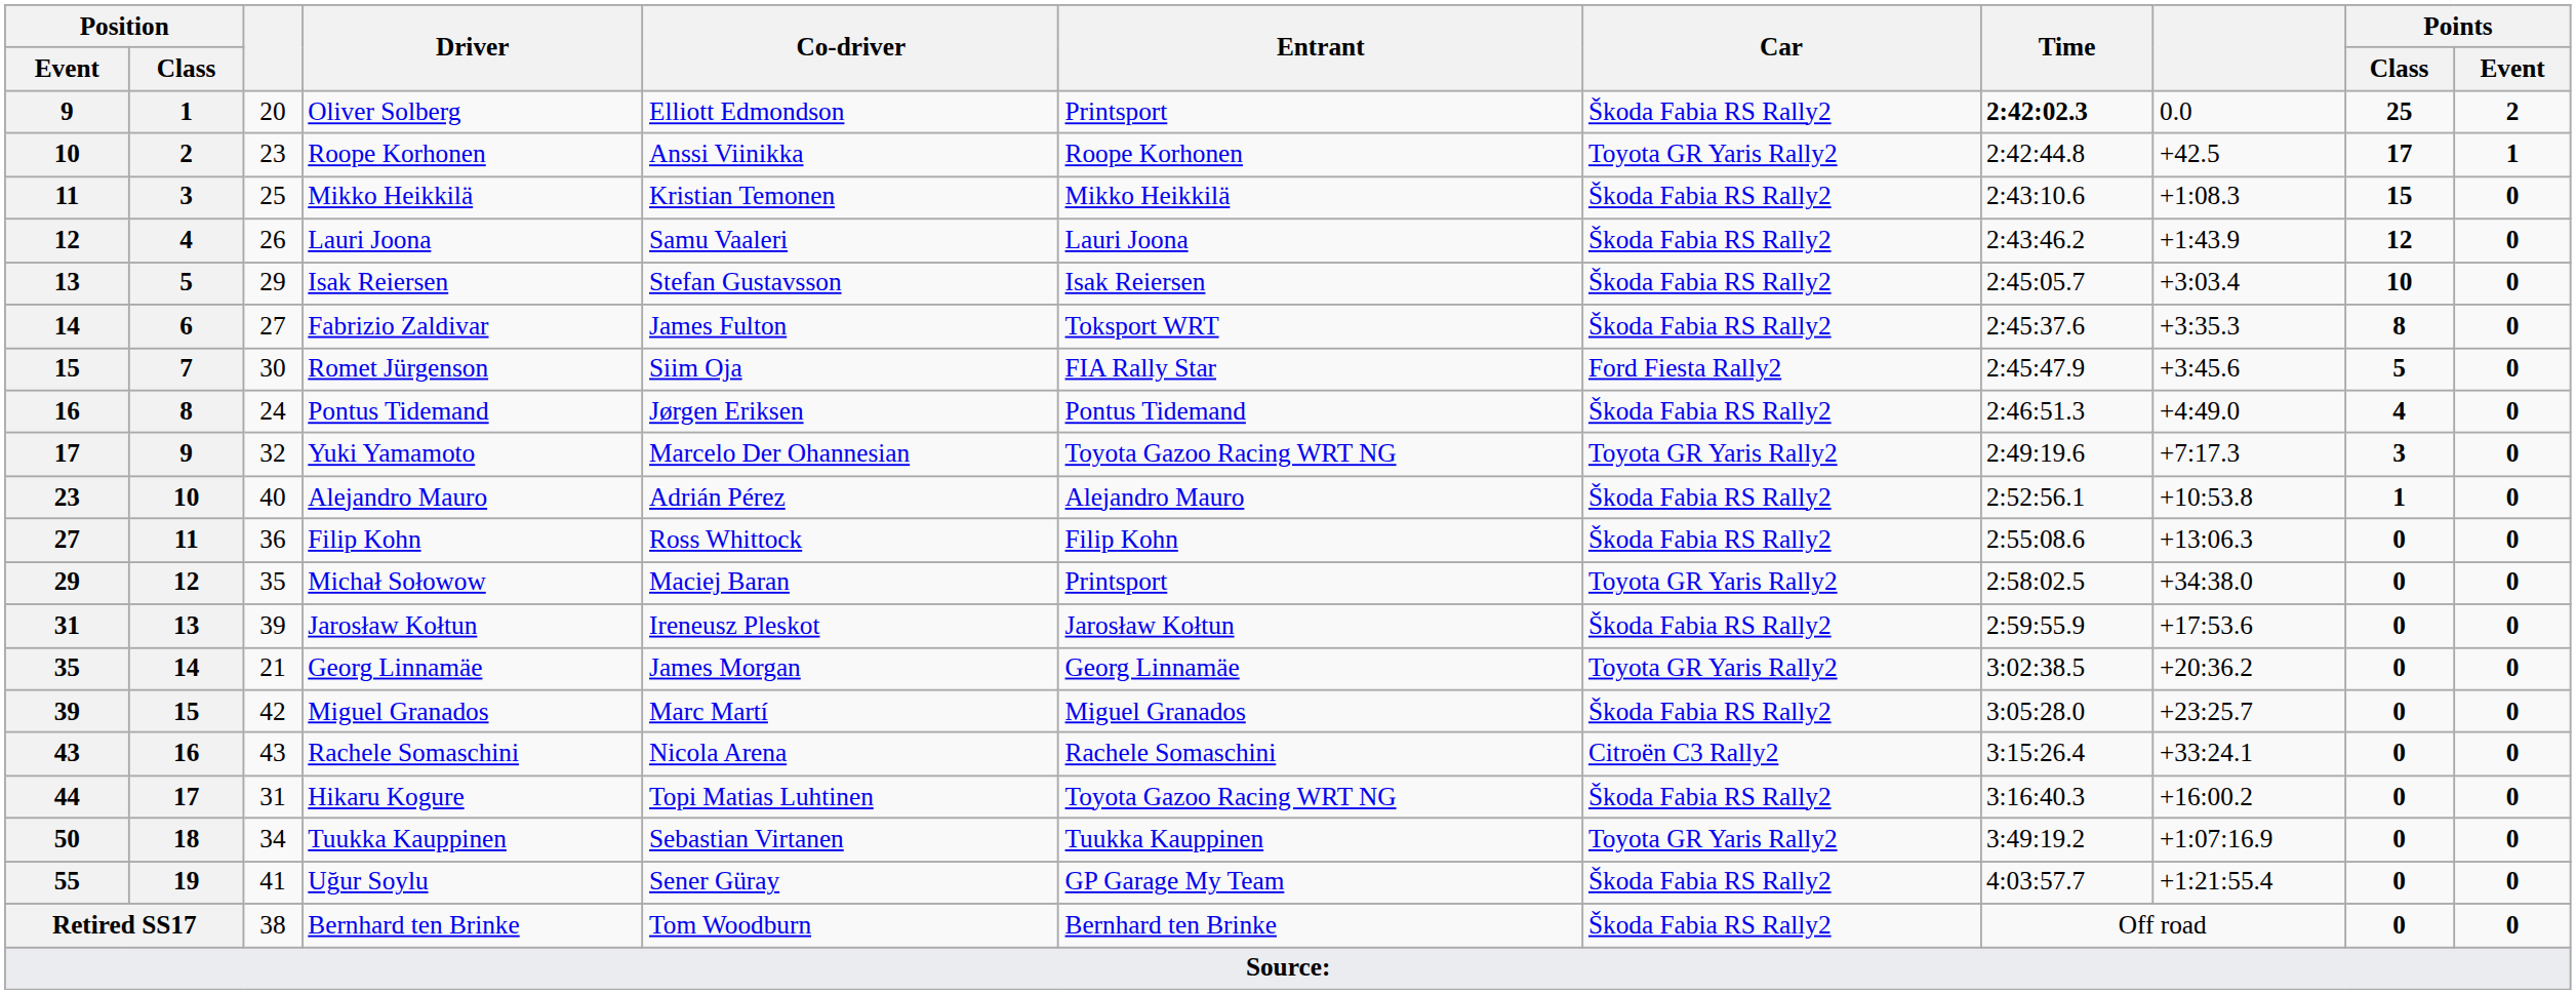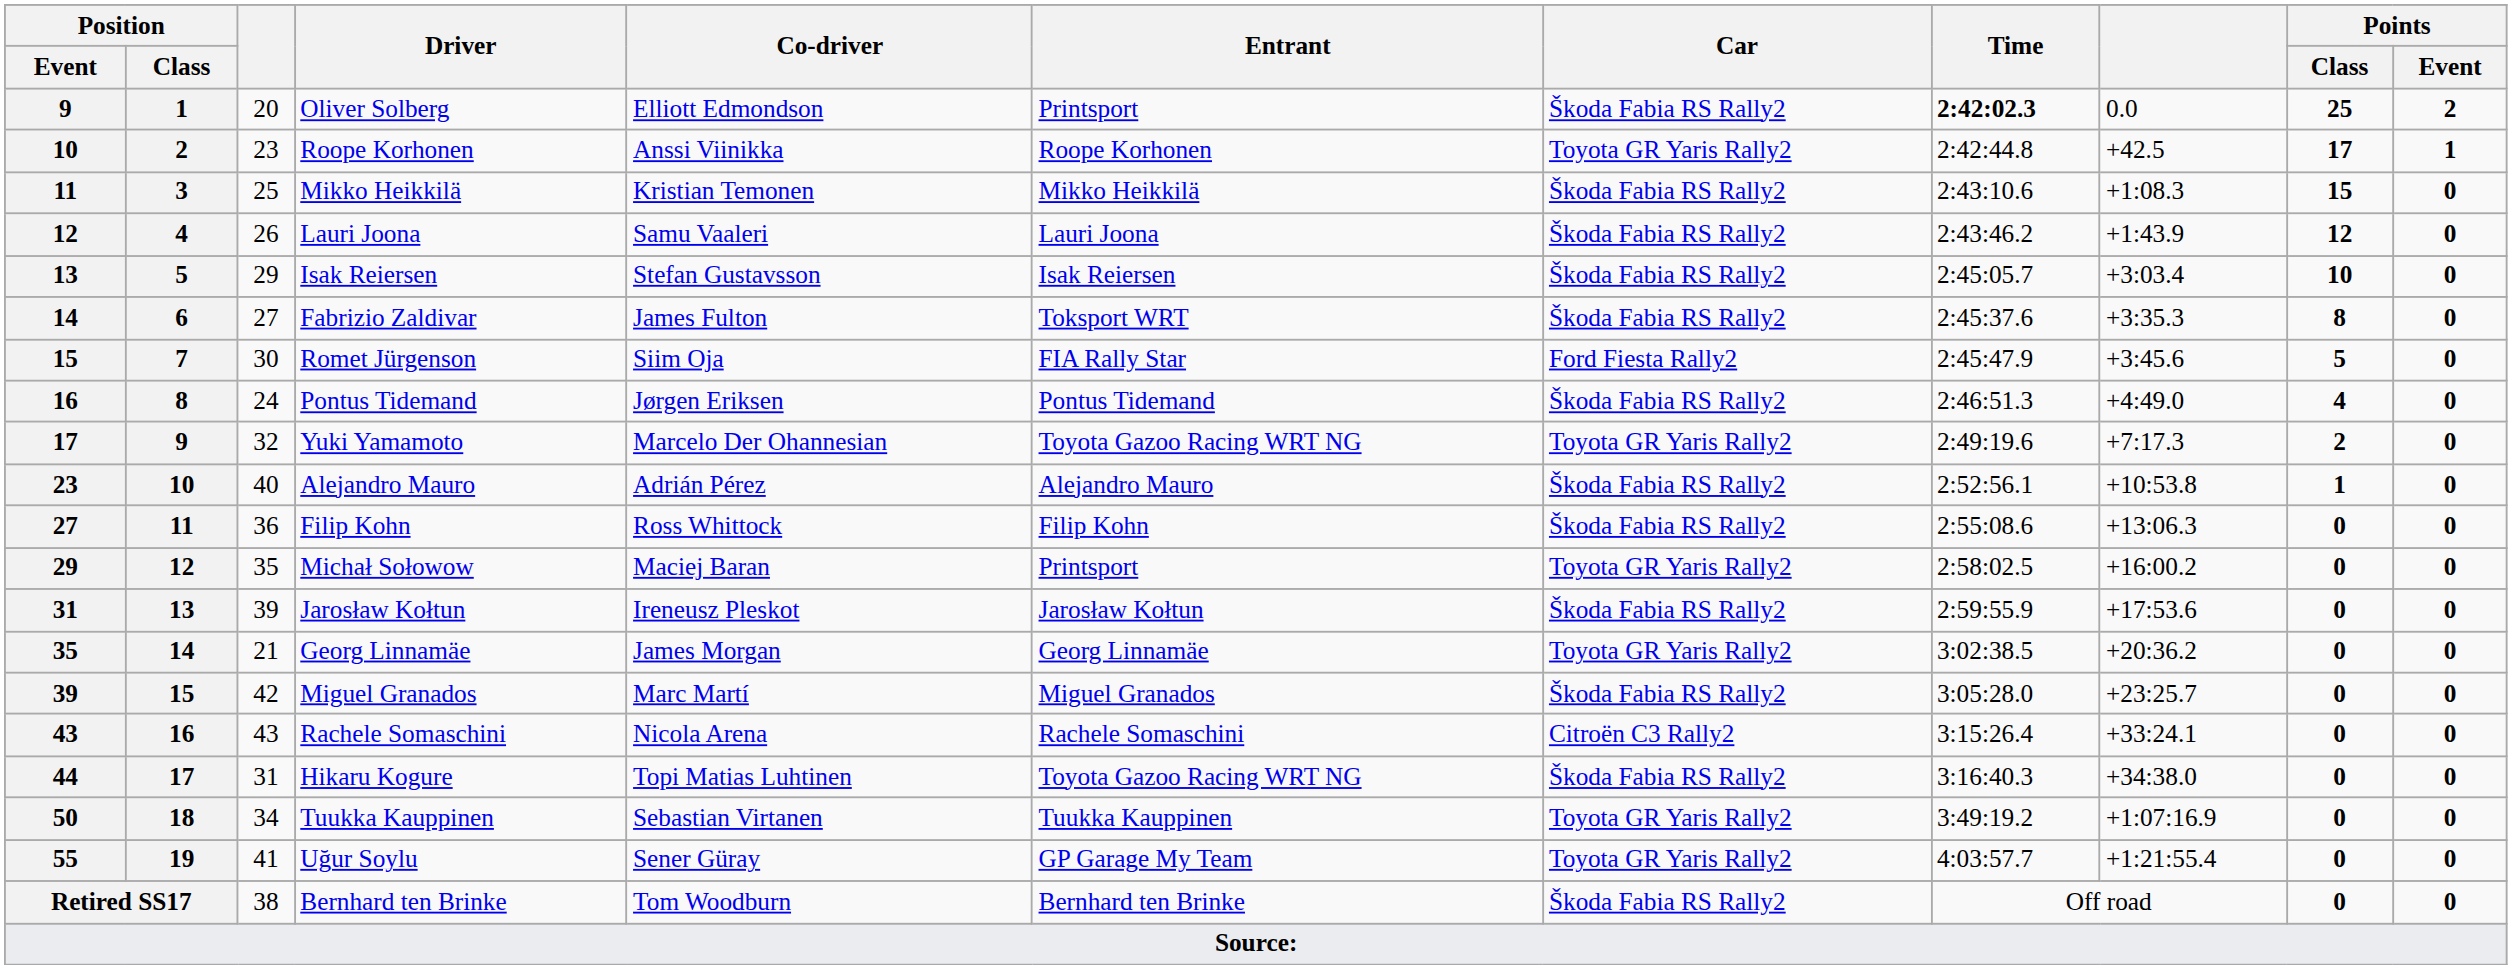 <table class="wikitable" width=85% style="font-size: 85%;">
 <tr>
 <th colspan="2">Position</th>
 <th rowspan="2"></th>
 <th rowspan="2">Driver</th>
 <th rowspan="2">Co-driver</th>
 <th rowspan="2">Entrant</th>
 <th rowspan="2">Car</th>
 <th rowspan="2">Time</th>
 <th rowspan="2"></th>
 <th colspan="3">Points</th>
 </tr>
 <tr>
 <th>Event</th>
 <th>Class</th>
 <th>Class</th>
 <th>Event</th>
 </tr>
 <tr>
 <th>9</th>
 <th>1</th>
 <td align="center">20</td>
 <td><a href='#'>Oliver Solberg</a></td>
 <td><a href='#'>Elliott Edmondson</a></td>
 <td><a href='#'>Printsport</a></td>
 <td><a href='#'>Škoda Fabia RS Rally2</a></td>
 <td><strong>2:42:02.3</strong></td>
 <td>0.0</td>
 <td align="center"><strong>25</strong></td>
 <td align="center"><strong>2</strong></td>
 </tr>
 <tr>
 <th>10</th>
 <th>2</th>
 <td align="center">23</td>
 <td><a href='#'>Roope Korhonen</a></td>
 <td><a href='#'>Anssi Viinikka</a></td>
 <td><a href='#'>Roope Korhonen</a></td>
 <td><a href='#'>Toyota GR Yaris Rally2</a></td>
 <td>2:42:44.8</td>
 <td>+42.5</td>
 <td align="center"><strong>17</strong></td>
 <td align="center"><strong>1</strong></td>
 </tr>
 <tr>
 <th>11</th>
 <th>3</th>
 <td align="center">25</td>
 <td><a href='#'>Mikko Heikkilä</a></td>
 <td><a href='#'>Kristian Temonen</a></td>
 <td><a href='#'>Mikko Heikkilä</a></td>
 <td><a href='#'>Škoda Fabia RS Rally2</a></td>
 <td>2:43:10.6</td>
 <td>+1:08.3</td>
 <td align="center"><strong>15</strong></td>
 <td align="center"><strong>0</strong></td>
 </tr>
 <tr>
 <th>12</th>
 <th>4</th>
 <td align="center">26</td>
 <td><a href='#'>Lauri Joona</a></td>
 <td><a href='#'>Samu Vaaleri</a></td>
 <td><a href='#'>Lauri Joona</a></td>
 <td><a href='#'>Škoda Fabia RS Rally2</a></td>
 <td>2:43:46.2</td>
 <td>+1:43.9</td>
 <td align="center"><strong>12</strong></td>
 <td align="center"><strong>0</strong></td>
 </tr>
 <tr>
 <th>13</th>
 <th>5</th>
 <td align="center">29</td>
 <td><a href='#'>Isak Reiersen</a></td>
 <td><a href='#'>Stefan Gustavsson</a></td>
 <td><a href='#'>Isak Reiersen</a></td>
 <td><a href='#'>Škoda Fabia RS Rally2</a></td>
 <td>2:45:05.7</td>
 <td>+3:03.4</td>
 <td align="center"><strong>10</strong></td>
 <td align="center"><strong>0</strong></td>
 </tr>
 <tr>
 <th>14</th>
 <th>6</th>
 <td align="center">27</td>
 <td><a href='#'>Fabrizio Zaldivar</a></td>
 <td><a href='#'>James Fulton</a></td>
 <td><a href='#'>Toksport WRT</a></td>
 <td><a href='#'>Škoda Fabia RS Rally2</a></td>
 <td>2:45:37.6</td>
 <td>+3:35.3</td>
 <td align="center"><strong>8</strong></td>
 <td align="center"><strong>0</strong></td>
 </tr>
 <tr>
 <th>15</th>
 <th>7</th>
 <td align="center">30</td>
 <td><a href='#'>Romet Jürgenson</a></td>
 <td><a href='#'>Siim Oja</a></td>
 <td><a href='#'>FIA Rally Star</a></td>
 <td><a href='#'>Ford Fiesta Rally2</a></td>
 <td>2:45:47.9</td>
 <td>+3:45.6</td>
 <td align="center"><strong>5</strong></td>
 <td align="center"><strong>0</strong></td>
 </tr>
 <tr>
 <th>16</th>
 <th>8</th>
 <td align="center">24</td>
 <td><a href='#'>Pontus Tidemand</a></td>
 <td><a href='#'>Jørgen Eriksen</a></td>
 <td><a href='#'>Pontus Tidemand</a></td>
 <td><a href='#'>Škoda Fabia RS Rally2</a></td>
 <td>2:46:51.3</td>
 <td>+4:49.0</td>
 <td align="center"><strong>4</strong></td>
 <td align="center"><strong>0</strong></td>
 </tr>
 <tr>
 <th>17</th>
 <th>9</th>
 <td align="center">32</td>
 <td><a href='#'>Yuki Yamamoto</a></td>
 <td><a href='#'>Marcelo Der Ohannesian</a></td>
 <td><a href='#'>Toyota Gazoo Racing WRT NG</a></td>
 <td><a href='#'>Toyota GR Yaris Rally2</a></td>
 <td>2:49:19.6</td>
 <td>+7:17.3</td>
-<td align="center"><strong>3</strong></td>
+<td align="center"><strong>2</strong></td>
 <td align="center"><strong>0</strong></td>
 </tr>
 <tr>
 <th>23</th>
 <th>10</th>
 <td align="center">40</td>
 <td><a href='#'>Alejandro Mauro</a></td>
 <td><a href='#'>Adrián Pérez</a></td>
 <td><a href='#'>Alejandro Mauro</a></td>
 <td><a href='#'>Škoda Fabia RS Rally2</a></td>
 <td>2:52:56.1</td>
 <td>+10:53.8</td>
 <td align="center"><strong>1</strong></td>
 <td align="center"><strong>0</strong></td>
 </tr>
 <tr>
 <th>27</th>
 <th>11</th>
 <td align="center">36</td>
 <td><a href='#'>Filip Kohn</a></td>
 <td><a href='#'>Ross Whittock</a></td>
 <td><a href='#'>Filip Kohn</a></td>
 <td><a href='#'>Škoda Fabia RS Rally2</a></td>
 <td>2:55:08.6</td>
 <td>+13:06.3</td>
 <td align="center"><strong>0</strong></td>
 <td align="center"><strong>0</strong></td>
 </tr>
 <tr>
 <th>29</th>
 <th>12</th>
 <td align="center">35</td>
 <td><a href='#'>Michał Sołowow</a></td>
 <td><a href='#'>Maciej Baran</a></td>
 <td><a href='#'>Printsport</a></td>
 <td><a href='#'>Toyota GR Yaris Rally2</a></td>
 <td>2:58:02.5</td>
-<td>+34:38.0</td>
+<td>+16:00.2</td>
 <td align="center"><strong>0</strong></td>
 <td align="center"><strong>0</strong></td>
 </tr>
 <tr>
 <th>31</th>
 <th>13</th>
 <td align="center">39</td>
 <td><a href='#'>Jarosław Kołtun</a></td>
 <td><a href='#'>Ireneusz Pleskot</a></td>
 <td><a href='#'>Jarosław Kołtun</a></td>
 <td><a href='#'>Škoda Fabia RS Rally2</a></td>
 <td>2:59:55.9</td>
 <td>+17:53.6</td>
 <td align="center"><strong>0</strong></td>
 <td align="center"><strong>0</strong></td>
 </tr>
 <tr>
 <th>35</th>
 <th>14</th>
 <td align="center">21</td>
 <td><a href='#'>Georg Linnamäe</a></td>
 <td><a href='#'>James Morgan</a></td>
 <td><a href='#'>Georg Linnamäe</a></td>
 <td><a href='#'>Toyota GR Yaris Rally2</a></td>
 <td>3:02:38.5</td>
 <td>+20:36.2</td>
 <td align="center"><strong>0</strong></td>
 <td align="center"><strong>0</strong></td>
 </tr>
 <tr>
 <th>39</th>
 <th>15</th>
 <td align="center">42</td>
 <td><a href='#'>Miguel Granados</a></td>
 <td><a href='#'>Marc Martí</a></td>
 <td><a href='#'>Miguel Granados</a></td>
 <td><a href='#'>Škoda Fabia RS Rally2</a></td>
 <td>3:05:28.0</td>
 <td>+23:25.7</td>
 <td align="center"><strong>0</strong></td>
 <td align="center"><strong>0</strong></td>
 </tr>
 <tr>
 <th>43</th>
 <th>16</th>
 <td align="center">43</td>
 <td><a href='#'>Rachele Somaschini</a></td>
 <td><a href='#'>Nicola Arena</a></td>
 <td><a href='#'>Rachele Somaschini</a></td>
 <td><a href='#'>Citroën C3 Rally2</a></td>
 <td>3:15:26.4</td>
 <td>+33:24.1</td>
 <td align="center"><strong>0</strong></td>
 <td align="center"><strong>0</strong></td>
 </tr>
 <tr>
 <th>44</th>
 <th>17</th>
 <td align="center">31</td>
 <td><a href='#'>Hikaru Kogure</a></td>
 <td><a href='#'>Topi Matias Luhtinen</a></td>
 <td><a href='#'>Toyota Gazoo Racing WRT NG</a></td>
 <td><a href='#'>Škoda Fabia RS Rally2</a></td>
 <td>3:16:40.3</td>
-<td>+16:00.2</td>
+<td>+34:38.0</td>
 <td align="center"><strong>0</strong></td>
 <td align="center"><strong>0</strong></td>
 </tr>
 <tr>
 <th>50</th>
 <th>18</th>
 <td align="center">34</td>
 <td><a href='#'>Tuukka Kauppinen</a></td>
 <td><a href='#'>Sebastian Virtanen</a></td>
 <td><a href='#'>Tuukka Kauppinen</a></td>
 <td><a href='#'>Toyota GR Yaris Rally2</a></td>
 <td>3:49:19.2</td>
 <td>+1:07:16.9</td>
 <td align="center"><strong>0</strong></td>
 <td align="center"><strong>0</strong></td>
 </tr>
 <tr>
 <th>55</th>
 <th>19</th>
 <td align="center">41</td>
 <td><a href='#'>Uğur Soylu</a></td>
 <td><a href='#'>Sener Güray</a></td>
 <td><a href='#'>GP Garage My Team</a></td>
-<td><a href='#'>Škoda Fabia RS Rally2</a></td>
+<td><a href='#'>Toyota GR Yaris Rally2</a></td>
 <td>4:03:57.7</td>
 <td>+1:21:55.4</td>
 <td align="center"><strong>0</strong></td>
 <td align="center"><strong>0</strong></td>
 </tr>
 <tr>
 <th colspan="2">Retired SS17</th>
 <td align="center">38</td>
 <td><a href='#'>Bernhard ten Brinke</a></td>
 <td><a href='#'>Tom Woodburn</a></td>
 <td><a href='#'>Bernhard ten Brinke</a></td>
 <td><a href='#'>Škoda Fabia RS Rally2</a></td>
 <td align="center" colspan="2">Off road</td>
 <td align="center"><strong>0</strong></td>
 <td align="center"><strong>0</strong></td>
 </tr>
 <tr>
 <td style="background-color:#EAECF0; text-align:center" colspan="11"><strong>Source:</strong></td>
 </tr>
 </table>
